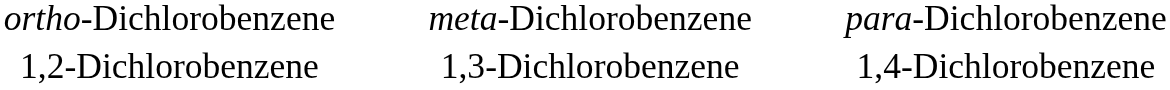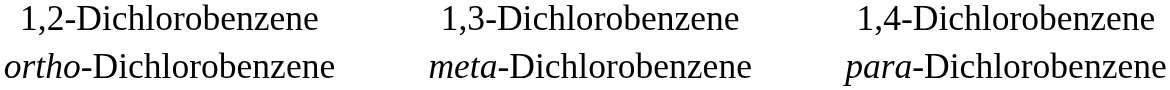 <table align="center">
 <tr>
 <td style="text-align:center;"></td>
 <td style="text-align:center;"></td>
 <td style="text-align:center;"></td>
 </tr>
 <tr>
+<td style="padding-left:20px;padding-right:20px;text-align:center;">1,2-Dichlorobenzene</td>
+<td style="padding-left:20px;padding-right:20px;text-align:center;">1,3-Dichlorobenzene</td>
+<td style="padding-left:20px;padding-right:20px;text-align:center;">1,4-Dichlorobenzene</td>
+</tr>
+<tr>
 <td style="padding-left:20px;padding-right:20px;text-align:center;"><em>ortho</em>-Dichlorobenzene</td>
 <td style="padding-left:20px;padding-right:20px;text-align:center;"><em>meta</em>-Dichlorobenzene</td>
 <td style="padding-left:20px;padding-right:20px;text-align:center;"><em>para</em>-Dichlorobenzene</td>
 </tr>
-<tr>
-<td style="padding-left:20px;padding-right:20px;text-align:center;">1,2-Dichlorobenzene</td>
-<td style="padding-left:20px;padding-right:20px;text-align:center;">1,3-Dichlorobenzene</td>
-<td style="padding-left:20px;padding-right:20px;text-align:center;">1,4-Dichlorobenzene</td>
-</tr>
 </table>
